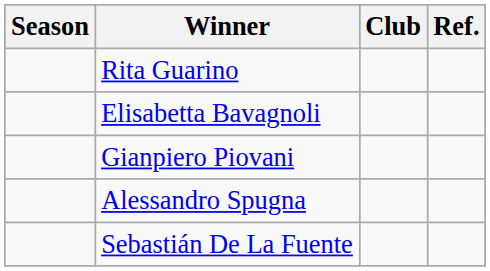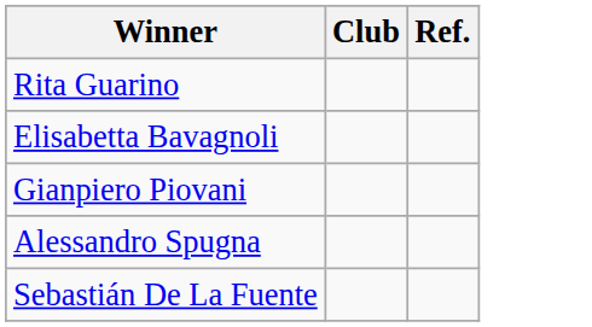 <table class="wikitable" style="font-size: 95%;">
 <tr>
-<th>Season</th>
 <th>Winner</th>
 <th>Club</th>
 <th>Ref.</th>
 </tr>
 <tr>
-<td></td>
 <td> <a href='#'>Rita Guarino</a></td>
 <td></td>
 <td></td>
 </tr>
 <tr>
-<td></td>
 <td> <a href='#'>Elisabetta Bavagnoli</a></td>
 <td></td>
 <td></td>
 </tr>
 <tr>
-<td></td>
 <td> <a href='#'>Gianpiero Piovani</a></td>
 <td></td>
 <td></td>
 </tr>
 <tr>
-<td></td>
 <td> <a href='#'>Alessandro Spugna</a></td>
 <td></td>
 <td></td>
 </tr>
 <tr>
-<td></td>
 <td> <a href='#'>Sebastián De La Fuente</a></td>
 <td></td>
 <td></td>
 </tr>
 </table>
